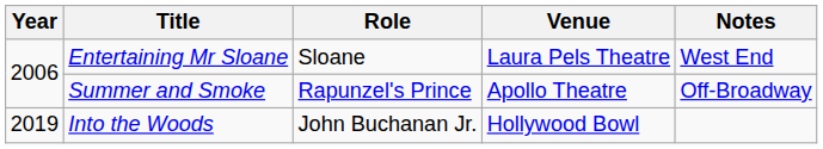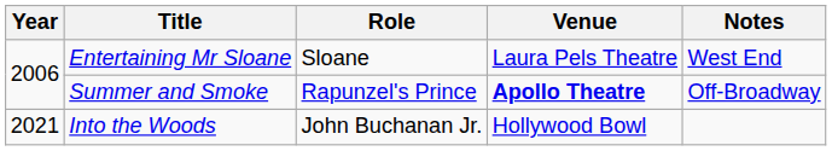 <table class="wikitable">
 <tr>
 <th>Year</th>
 <th>Title</th>
 <th>Role</th>
 <th>Venue</th>
 <th>Notes</th>
 </tr>
 <tr>
 <td rowspan="2">2006</td>
 <td><em><a href='#'>Entertaining Mr Sloane</a></em></td>
 <td>Sloane</td>
 <td><a href='#'>Laura Pels Theatre</a></td>
 <td><a href='#'>West End</a></td>
 </tr>
 <tr>
 <td><em><a href='#'>Summer and Smoke</a></em></td>
 <td><a href='#'>Rapunzel's Prince</a></td>
-<td><a href='#'>Apollo Theatre</a></td>
+<td><strong><a href='#'>Apollo Theatre</a></strong></td>
 <td><a href='#'>Off-Broadway</a></td>
 </tr>
 <tr>
-<td>2019</td>
+<td>2021</td>
 <td><em><a href='#'>Into the Woods</a></em></td>
 <td>John Buchanan Jr.</td>
 <td><a href='#'>Hollywood Bowl</a></td>
 <td></td>
 </tr>
 </table>
